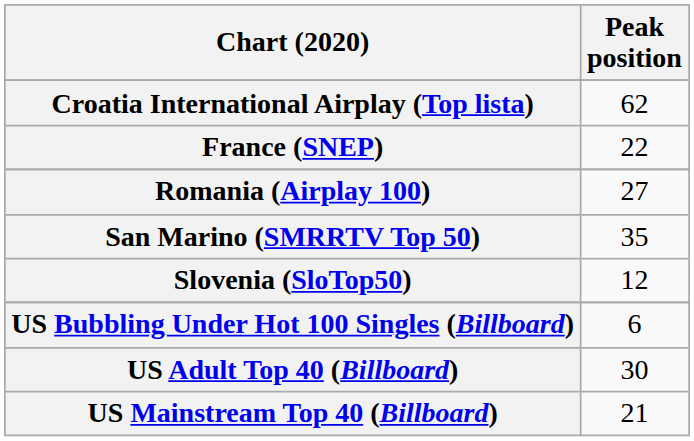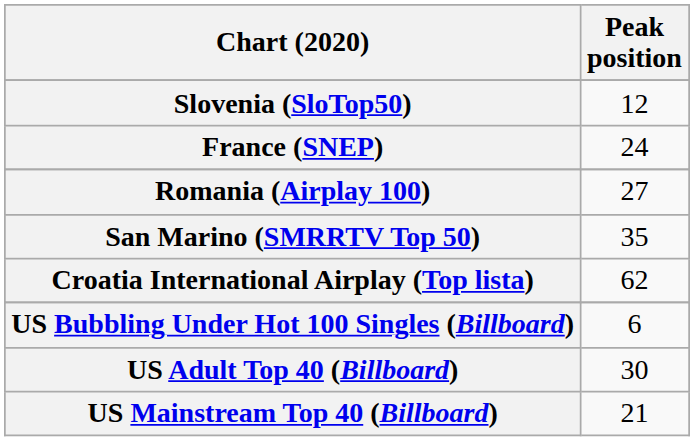 <table class="wikitable sortable plainrowheaders" style="text-align:center">
 <tr>
 <th scope="col">Chart (2020)</th>
 <th scope="col">Peak<br>position</th>
 </tr>
 <tr>
 </tr>
 <tr>
 </tr>
 <tr>
 </tr>
 <tr>
-<th scope="row">Croatia International Airplay (<a href='#'>Top lista</a>)</th>
-<td>62</td>
+<th scope="row">Slovenia (<a href='#'>SloTop50</a>)</th>
+<td>12</td>
 </tr>
 <tr>
 <th scope="row">France (<a href='#'>SNEP</a>)</th>
-<td>22</td>
+<td>24</td>
 </tr>
 <tr>
 </tr>
 <tr>
 </tr>
 <tr>
 </tr>
 <tr>
 </tr>
 <tr>
 <th scope="row">Romania (<a href='#'>Airplay 100</a>)</th>
 <td>27</td>
 </tr>
 <tr>
 <th scope="row">San Marino (<a href='#'>SMRRTV Top 50</a>)</th>
 <td>35</td>
 </tr>
 <tr>
-<th scope="row">Slovenia (<a href='#'>SloTop50</a>)</th>
-<td>12</td>
+<th scope="row">Croatia International Airplay (<a href='#'>Top lista</a>)</th>
+<td>62</td>
 </tr>
 <tr>
 </tr>
 <tr>
 <th scope="row">US <a href='#'>Bubbling Under Hot 100 Singles</a> (<em><a href='#'>Billboard</a></em>)</th>
 <td>6</td>
 </tr>
 <tr>
 <th scope="row">US <a href='#'>Adult Top 40</a> (<em><a href='#'>Billboard</a></em>)</th>
 <td>30</td>
 </tr>
 <tr>
 <th scope="row">US <a href='#'>Mainstream Top 40</a> (<em><a href='#'>Billboard</a></em>)</th>
 <td>21</td>
 </tr>
 </table>
